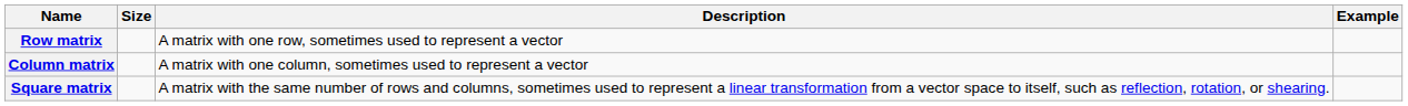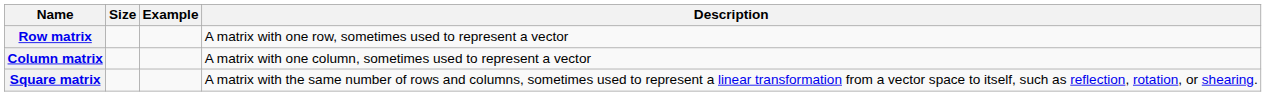 <table class="wikitable">
 <tr>
 <th scope="col">Name</th>
 <th scope="col">Size</th>
+<th scope="col">Example</th>
 <th scope="col">Description</th>
-<th scope="col">Example</th>
 </tr>
 <tr>
 <th scope="row"><a href='#'>Row matrix</a></th>
 <td></td>
+<td style="text-align:center;"></td>
 <td>A matrix with one row, sometimes used to represent a vector</td>
-<td style="text-align:center;"></td>
 </tr>
 <tr>
 <th scope="col"><a href='#'>Column matrix</a></th>
 <td></td>
+<td style="text-align:center;"></td>
 <td>A matrix with one column, sometimes used to represent a vector</td>
-<td style="text-align:center;"></td>
 </tr>
 <tr>
 <th scope="col"><a href='#'>Square matrix</a></th>
 <td></td>
+<td style="text-align:center;"></td>
 <td>A matrix with the same number of rows and columns, sometimes used to represent a <a href='#'>linear transformation</a> from a vector space to itself, such as <a href='#'>reflection</a>, <a href='#'>rotation</a>, or <a href='#'>shearing</a>.</td>
-<td style="text-align:center;"></td>
 </tr>
 </table>
